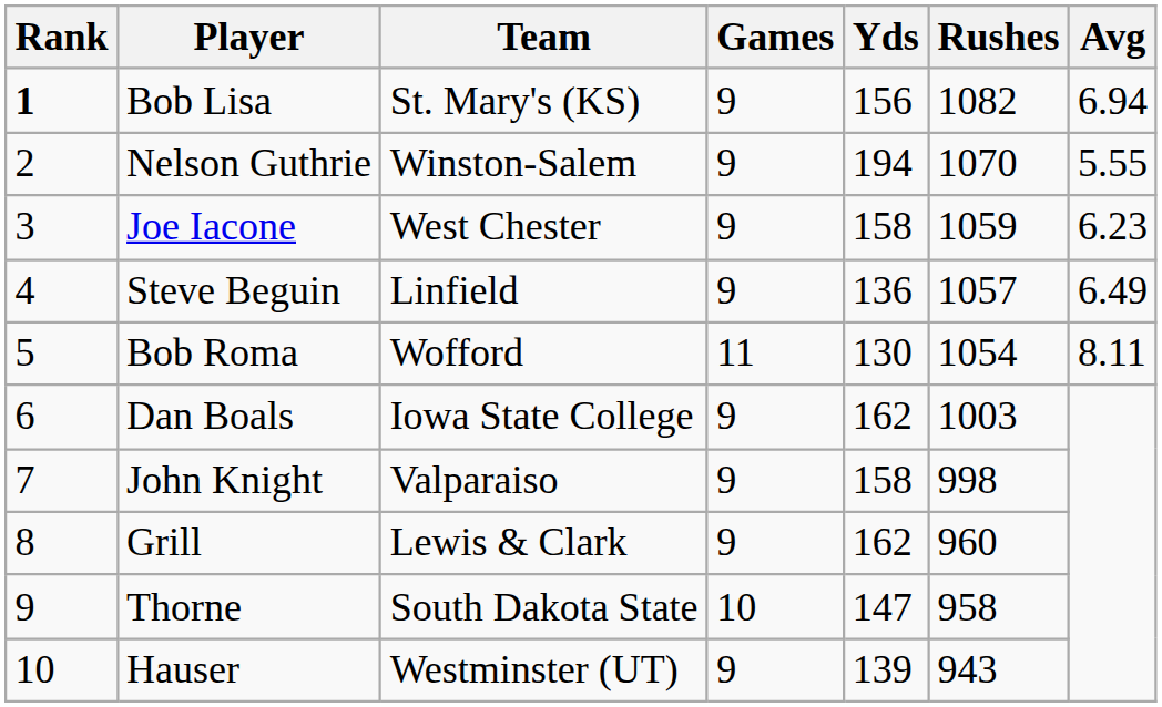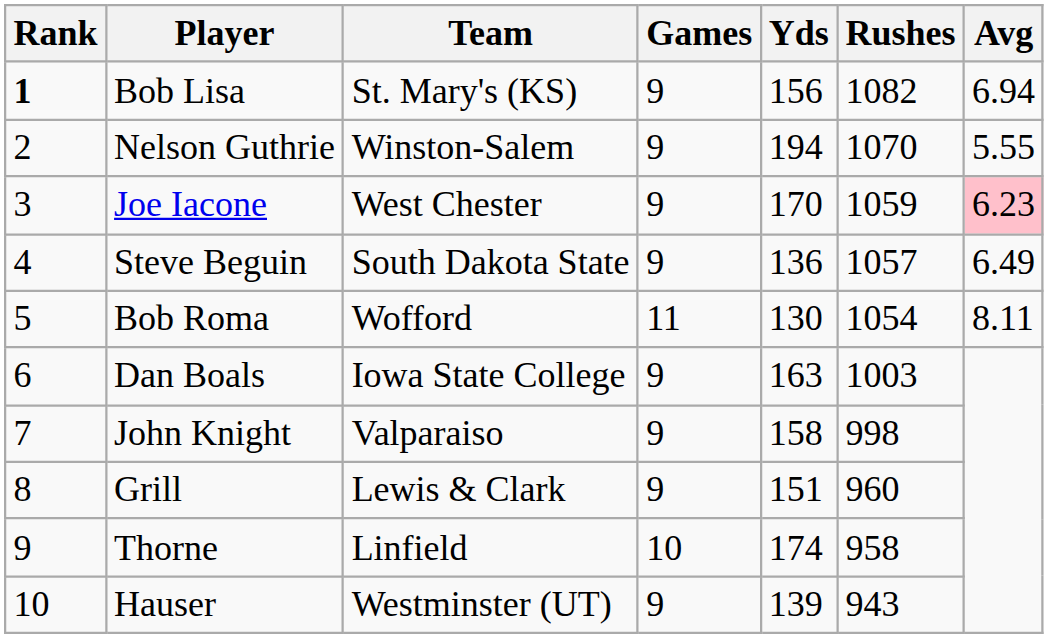 <table class="wikitable sortable">
 <tr>
 <th>Rank</th>
 <th>Player</th>
 <th>Team</th>
 <th>Games</th>
 <th>Yds</th>
 <th>Rushes</th>
 <th>Avg</th>
 </tr>
 <tr>
 <td><strong>1</strong></td>
 <td>Bob Lisa</td>
 <td>St. Mary's (KS)</td>
 <td>9</td>
 <td>156</td>
 <td>1082</td>
 <td>6.94</td>
 </tr>
 <tr>
 <td>2</td>
 <td>Nelson Guthrie</td>
 <td>Winston-Salem</td>
 <td>9</td>
 <td>194</td>
 <td>1070</td>
 <td>5.55</td>
 </tr>
 <tr>
 <td>3</td>
 <td><a href='#'>Joe Iacone</a></td>
 <td>West Chester</td>
 <td>9</td>
-<td>158</td>
+<td>170</td>
 <td>1059</td>
-<td>6.23</td>
+<td style="background: pink;">6.23</td>
 </tr>
 <tr>
 <td>4</td>
 <td>Steve Beguin</td>
-<td>Linfield</td>
+<td>South Dakota State</td>
 <td>9</td>
 <td>136</td>
 <td>1057</td>
 <td>6.49</td>
 </tr>
 <tr>
 <td>5</td>
 <td>Bob Roma</td>
 <td>Wofford</td>
 <td>11</td>
 <td>130</td>
 <td>1054</td>
 <td>8.11</td>
 </tr>
 <tr>
 <td>6</td>
 <td>Dan Boals</td>
 <td>Iowa State College</td>
 <td>9</td>
-<td>162</td>
+<td>163</td>
 <td>1003</td>
 </tr>
 <tr>
 <td>7</td>
 <td>John Knight</td>
 <td>Valparaiso</td>
 <td>9</td>
 <td>158</td>
 <td>998</td>
 </tr>
 <tr>
 <td>8</td>
 <td>Grill</td>
 <td>Lewis & Clark</td>
 <td>9</td>
-<td>162</td>
+<td>151</td>
 <td>960</td>
 </tr>
 <tr>
 <td>9</td>
 <td>Thorne</td>
-<td>South Dakota State</td>
+<td>Linfield</td>
 <td>10</td>
-<td>147</td>
+<td>174</td>
 <td>958</td>
 </tr>
 <tr>
 <td>10</td>
 <td>Hauser</td>
 <td>Westminster (UT)</td>
 <td>9</td>
 <td>139</td>
 <td>943</td>
 </tr>
 </table>
